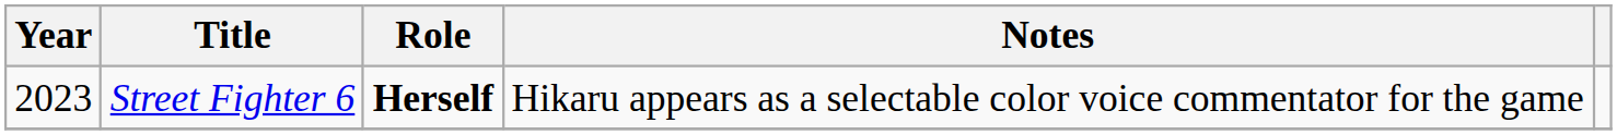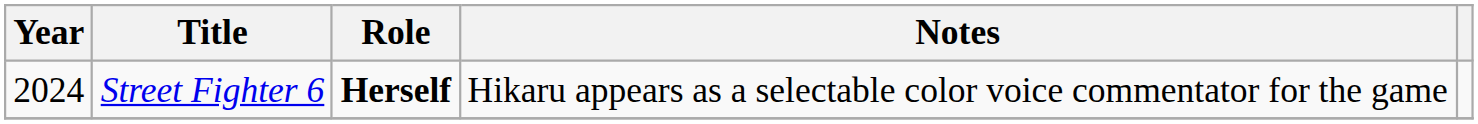 <table class="wikitable">
 <tr>
 <th>Year</th>
 <th>Title</th>
 <th>Role</th>
 <th>Notes</th>
 <th></th>
 </tr>
 <tr>
-<td>2023</td>
+<td>2024</td>
 <td><em><a href='#'>Street Fighter 6</a></em></td>
 <td><strong>Herself</strong></td>
 <td>Hikaru appears as a selectable color voice commentator for the game</td>
 <td></td>
 </tr>
 <tr>
 </tr>
 </table>
